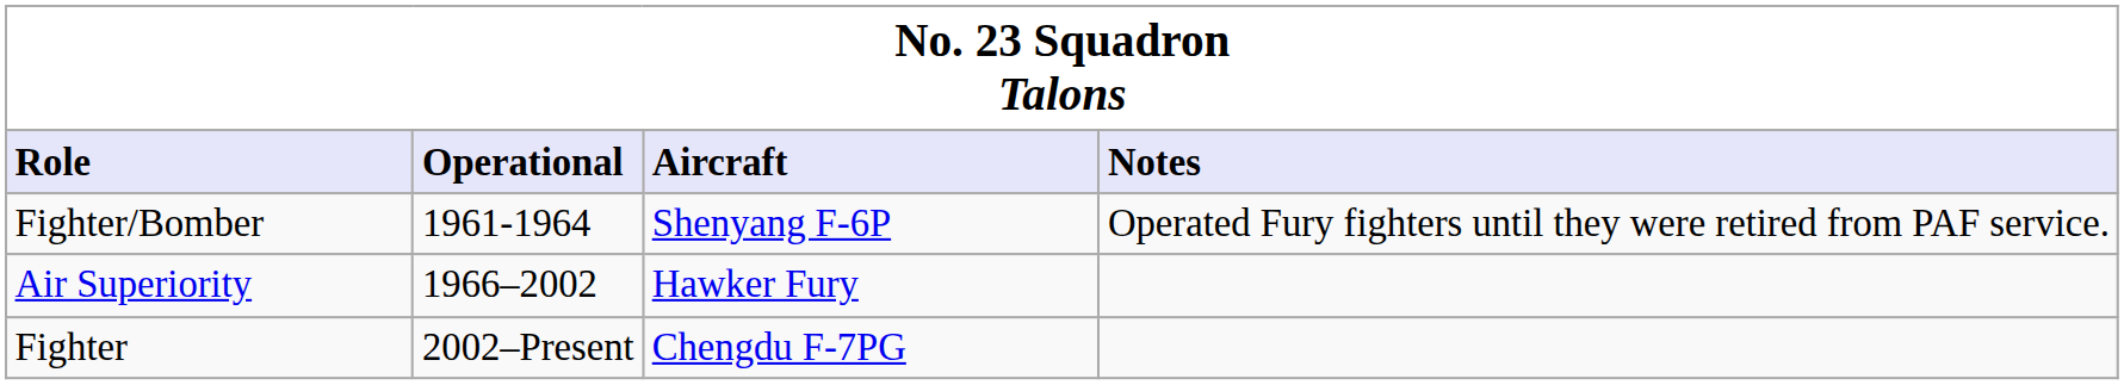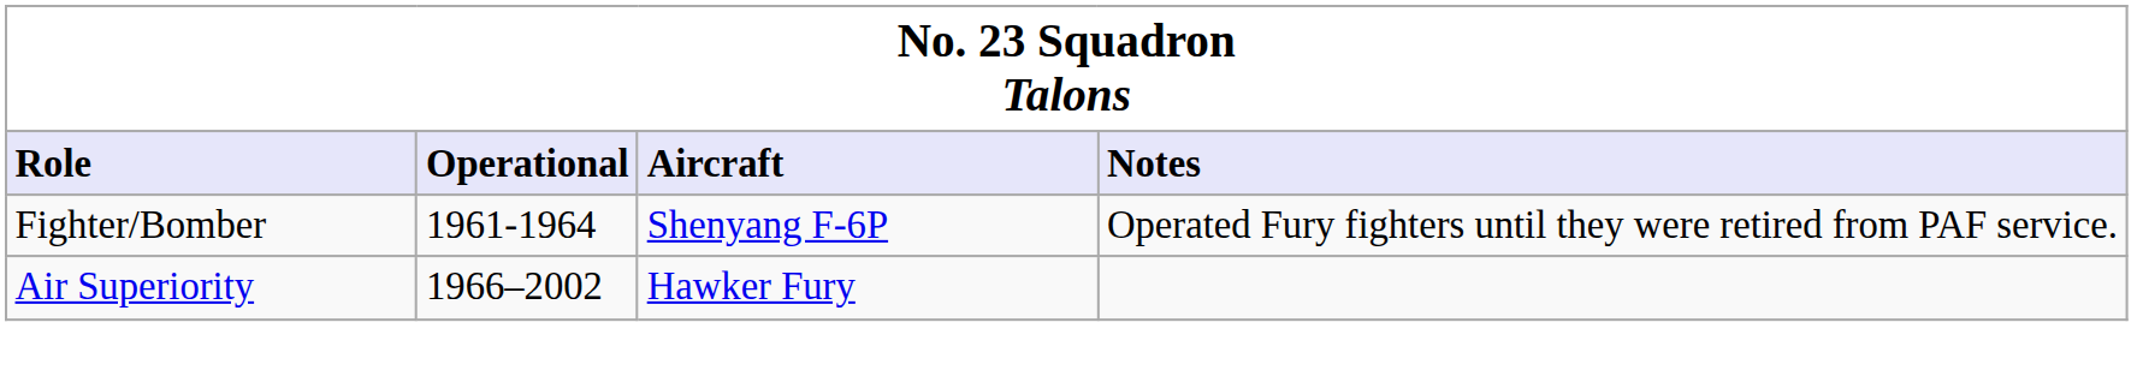 <table class="wikitable">
 <tr>
 <th style="text-align: middle; background: white;" colspan="4"><big>No. 23 Squadron <br><em>Talons</em></big></th>
 </tr>
 <tr>
 <th style="text-align: left; background: lavender;" width="160">Role</th>
 <th style="text-align: left; background: lavender;" width=" ">Operational</th>
 <th style="text-align: left; background: lavender;" width="180">Aircraft</th>
 <th style="text-align: left; background: lavender;" width=" ">Notes</th>
 </tr>
 <tr valign="top">
 <td>Fighter/Bomber</td>
 <td>1961-1964</td>
 <td><a href='#'>Shenyang F-6P</a></td>
 <td>Operated Fury fighters until they were retired from PAF service.</td>
 </tr>
 <tr>
 <td><a href='#'>Air Superiority</a></td>
 <td>1966–2002</td>
 <td><a href='#'>Hawker Fury</a></td>
 <td></td>
 </tr>
-<tr>
-<td>Fighter</td>
-<td>2002–Present</td>
-<td><a href='#'>Chengdu F-7PG</a></td>
-<td></td>
-</tr>
 </table>
